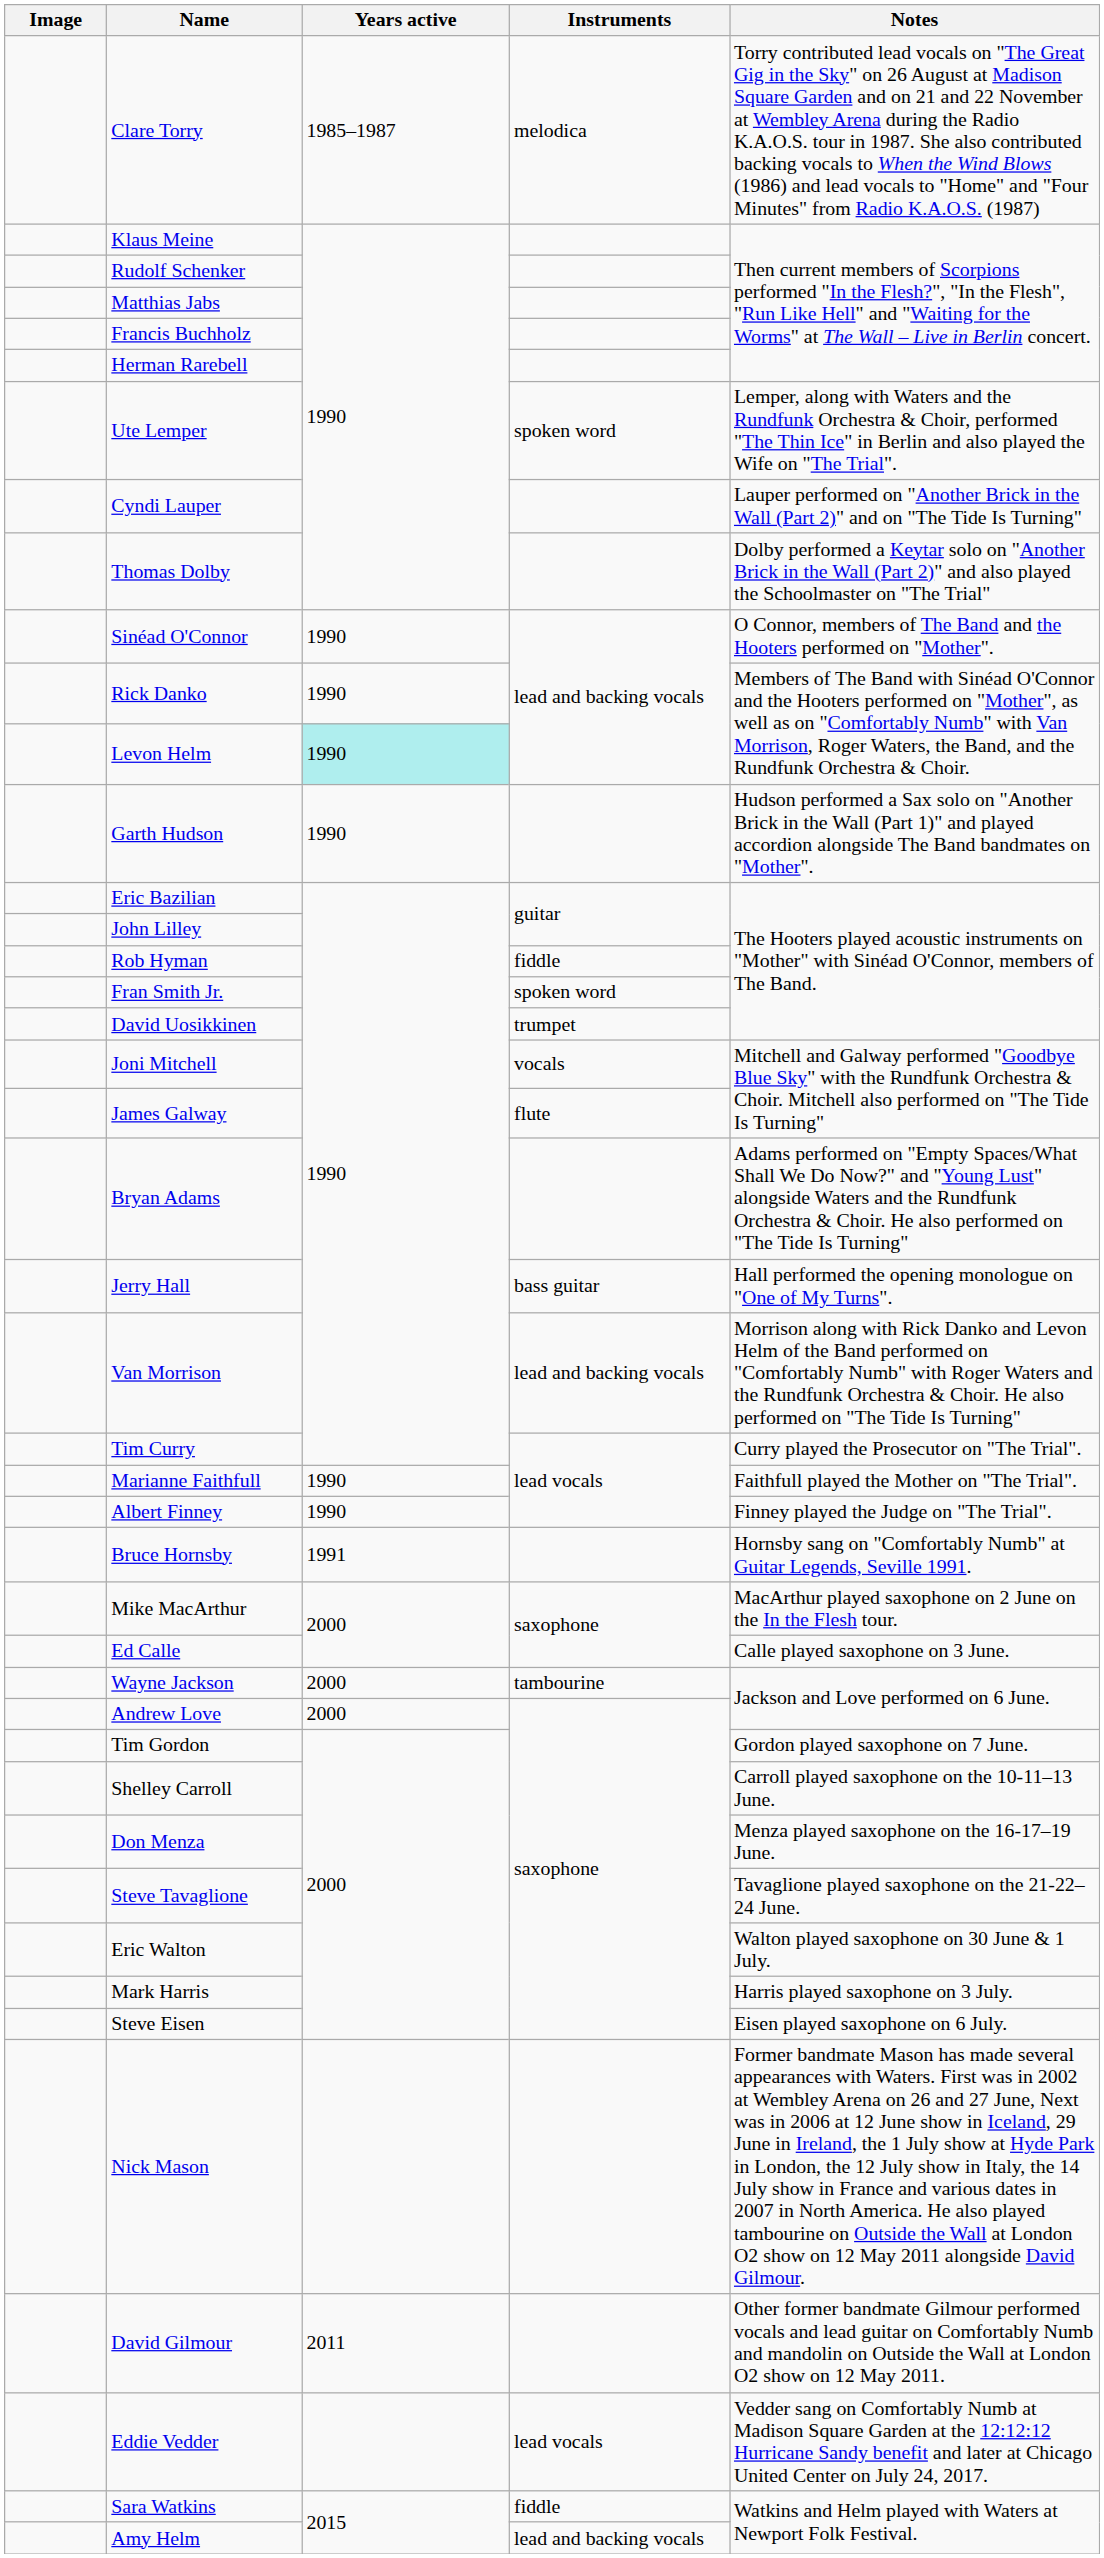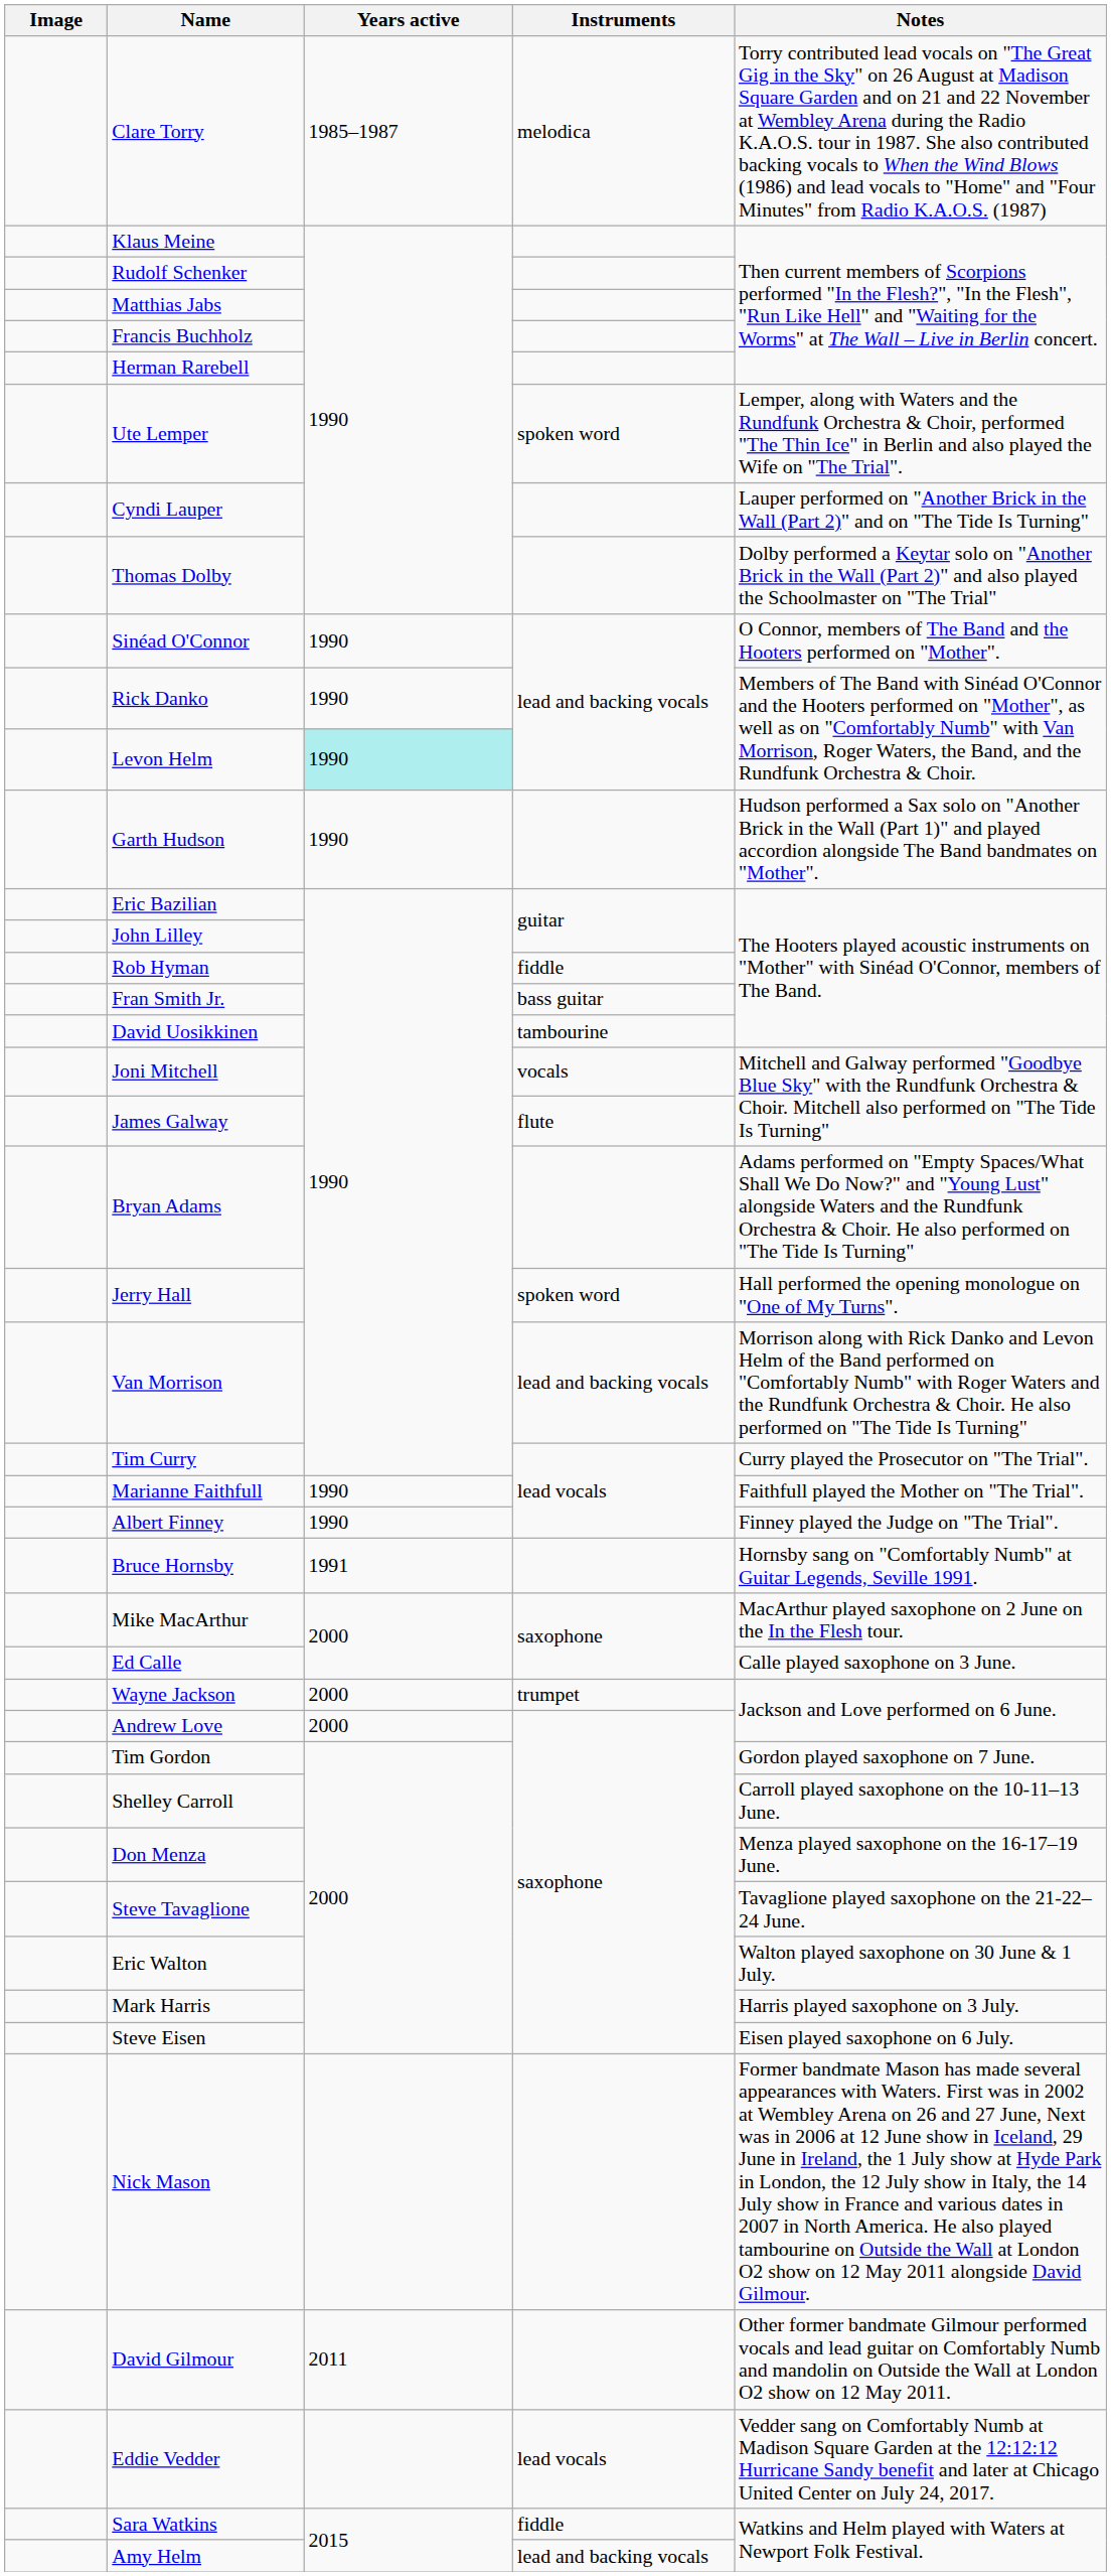 <table class="wikitable" width="100%" border="1">
 <tr>
 <th width="75">Image</th>
 <th width="150">Name</th>
 <th width="160">Years active</th>
 <th width="170">Instruments</th>
 <th>Notes</th>
 </tr>
 <tr>
 <td></td>
 <td><a href='#'>Clare Torry</a></td>
 <td>1985–1987</td>
 <td>melodica</td>
 <td>Torry contributed lead vocals on "<a href='#'>The Great Gig in the Sky</a>" on 26 August at <a href='#'>Madison Square Garden</a> and on 21 and 22 November at <a href='#'>Wembley Arena</a> during the Radio K.A.O.S. tour in 1987. She also contributed backing vocals to <em><a href='#'>When the Wind Blows</a></em> (1986) and lead vocals to "Home" and "Four Minutes" from <a href='#'>Radio K.A.O.S.</a> (1987)</td>
 </tr>
 <tr>
 <td></td>
 <td><a href='#'>Klaus Meine</a></td>
 <td rowspan="8">1990</td>
 <td></td>
 <td rowspan="5">Then current members of <a href='#'>Scorpions</a> performed "<a href='#'>In the Flesh?</a>", "In the Flesh", "<a href='#'>Run Like Hell</a>" and "<a href='#'>Waiting for the Worms</a>" at <em><a href='#'>The Wall – Live in Berlin</a></em> concert.</td>
 </tr>
 <tr>
 <td></td>
 <td><a href='#'>Rudolf Schenker</a></td>
 <td></td>
 </tr>
 <tr>
 <td></td>
 <td><a href='#'>Matthias Jabs</a></td>
 <td></td>
 </tr>
 <tr>
 <td></td>
 <td><a href='#'>Francis Buchholz</a></td>
 <td></td>
 </tr>
 <tr>
 <td></td>
 <td><a href='#'>Herman Rarebell</a></td>
 <td></td>
 </tr>
 <tr>
 <td></td>
 <td><a href='#'>Ute Lemper</a></td>
 <td>spoken word</td>
 <td>Lemper, along with Waters and the <a href='#'>Rundfunk</a> Orchestra & Choir, performed "<a href='#'>The Thin Ice</a>" in Berlin and also played the Wife on "<a href='#'>The Trial</a>".</td>
 </tr>
 <tr>
 <td></td>
 <td><a href='#'>Cyndi Lauper</a></td>
 <td></td>
 <td>Lauper performed on "<a href='#'>Another Brick in the Wall (Part 2)</a>" and on "The Tide Is Turning"</td>
 </tr>
 <tr>
 <td></td>
 <td><a href='#'>Thomas Dolby</a></td>
 <td></td>
 <td>Dolby performed a <a href='#'>Keytar</a> solo on "<a href='#'>Another Brick in the Wall (Part 2)</a>" and also played the Schoolmaster on "The Trial"</td>
 </tr>
 <tr>
 <td></td>
 <td><a href='#'>Sinéad O'Connor</a></td>
 <td>1990 </td>
 <td rowspan="3">lead and backing vocals</td>
 <td>O Connor, members of <a href='#'>The Band</a> and <a href='#'>the Hooters</a> performed on "<a href='#'>Mother</a>".</td>
 </tr>
 <tr>
 <td></td>
 <td><a href='#'>Rick Danko</a></td>
 <td>1990 </td>
 <td rowspan="2">Members of The Band with Sinéad O'Connor and the Hooters performed on "<a href='#'>Mother</a>", as well as on "<a href='#'>Comfortably Numb</a>" with <a href='#'>Van Morrison</a>, Roger Waters, the Band, and the Rundfunk Orchestra & Choir.</td>
 </tr>
 <tr>
 <td></td>
 <td><a href='#'>Levon Helm</a></td>
 <td style="background: paleturquoise;">1990 </td>
 </tr>
 <tr>
 <td></td>
 <td><a href='#'>Garth Hudson</a></td>
 <td>1990 </td>
 <td></td>
 <td>Hudson performed a Sax solo on "Another Brick in the Wall (Part 1)" and played accordion alongside The Band bandmates on "<a href='#'>Mother</a>".</td>
 </tr>
 <tr>
 <td></td>
 <td><a href='#'>Eric Bazilian</a></td>
 <td rowspan="11">1990</td>
 <td rowspan="2">guitar</td>
 <td rowspan="5">The Hooters played acoustic instruments on "Mother" with Sinéad O'Connor, members of The Band.</td>
 </tr>
 <tr>
 <td></td>
 <td><a href='#'>John Lilley</a></td>
 </tr>
 <tr>
 <td></td>
 <td><a href='#'>Rob Hyman</a></td>
 <td>fiddle</td>
 </tr>
 <tr>
 <td></td>
 <td><a href='#'>Fran Smith Jr.</a></td>
-<td>spoken word</td>
+<td>bass guitar</td>
 </tr>
 <tr>
 <td></td>
 <td><a href='#'>David Uosikkinen</a></td>
-<td>trumpet</td>
+<td>tambourine</td>
 </tr>
 <tr>
 <td></td>
 <td><a href='#'>Joni Mitchell</a></td>
 <td>vocals</td>
 <td rowspan="2">Mitchell and Galway performed "<a href='#'>Goodbye Blue Sky</a>" with the Rundfunk Orchestra & Choir. Mitchell also performed on "The Tide Is Turning"</td>
 </tr>
 <tr>
 <td></td>
 <td><a href='#'>James Galway</a></td>
 <td>flute</td>
 </tr>
 <tr>
 <td></td>
 <td><a href='#'>Bryan Adams</a></td>
 <td></td>
 <td>Adams performed on "Empty Spaces/What Shall We Do Now?" and "<a href='#'>Young Lust</a>" alongside Waters and the Rundfunk Orchestra & Choir. He also performed on "The Tide Is Turning"</td>
 </tr>
 <tr>
 <td></td>
 <td><a href='#'>Jerry Hall</a></td>
-<td>bass guitar</td>
+<td>spoken word</td>
 <td>Hall performed the opening monologue on "<a href='#'>One of My Turns</a>".</td>
 </tr>
 <tr>
 <td></td>
 <td><a href='#'>Van Morrison</a></td>
 <td>lead and backing vocals</td>
 <td>Morrison along with Rick Danko and Levon Helm of the Band performed on "Comfortably Numb" with Roger Waters and the Rundfunk Orchestra & Choir. He also performed on "The Tide Is Turning"</td>
 </tr>
 <tr>
 <td></td>
 <td><a href='#'>Tim Curry</a></td>
 <td rowspan="3">lead vocals</td>
 <td>Curry played the Prosecutor on "The Trial".</td>
 </tr>
 <tr>
 <td></td>
 <td><a href='#'>Marianne Faithfull</a></td>
 <td>1990 </td>
 <td>Faithfull played the Mother on "The Trial".</td>
 </tr>
 <tr>
 <td></td>
 <td><a href='#'>Albert Finney</a></td>
 <td>1990 </td>
 <td>Finney played the Judge on "The Trial".</td>
 </tr>
 <tr>
 <td></td>
 <td><a href='#'>Bruce Hornsby</a></td>
 <td>1991</td>
 <td></td>
 <td>Hornsby sang on "Comfortably Numb" at <a href='#'>Guitar Legends, Seville 1991</a>.</td>
 </tr>
 <tr>
 <td></td>
 <td>Mike MacArthur</td>
 <td rowspan="2">2000</td>
 <td rowspan="2">saxophone</td>
 <td>MacArthur played saxophone on 2 June on the <a href='#'>In the Flesh</a> tour.</td>
 </tr>
 <tr>
 <td></td>
 <td><a href='#'>Ed Calle</a></td>
 <td>Calle played saxophone on 3 June.</td>
 </tr>
 <tr>
 <td></td>
 <td><a href='#'>Wayne Jackson</a></td>
 <td>2000 </td>
-<td>tambourine</td>
+<td>trumpet</td>
 <td rowspan="2">Jackson and Love performed on 6 June.</td>
 </tr>
 <tr>
 <td></td>
 <td><a href='#'>Andrew Love</a></td>
 <td>2000 </td>
 <td rowspan="8">saxophone</td>
 </tr>
 <tr>
 <td></td>
 <td>Tim Gordon</td>
 <td rowspan="7">2000</td>
 <td>Gordon played saxophone on 7 June.</td>
 </tr>
 <tr>
 <td></td>
 <td>Shelley Carroll</td>
 <td>Carroll played saxophone on the 10-11–13 June.</td>
 </tr>
 <tr>
 <td></td>
 <td><a href='#'>Don Menza</a></td>
 <td>Menza played saxophone on the 16-17–19 June.</td>
 </tr>
 <tr>
 <td></td>
 <td><a href='#'>Steve Tavaglione</a></td>
 <td>Tavaglione played saxophone on the 21-22–24 June.</td>
 </tr>
 <tr>
 <td></td>
 <td>Eric Walton</td>
 <td>Walton played saxophone on 30 June & 1 July.</td>
 </tr>
 <tr>
 <td></td>
 <td>Mark Harris</td>
 <td>Harris played saxophone on 3 July.</td>
 </tr>
 <tr>
 <td></td>
 <td>Steve Eisen</td>
 <td>Eisen played saxophone on 6 July.</td>
 </tr>
 <tr>
 <td></td>
 <td><a href='#'>Nick Mason</a></td>
 <td></td>
 <td></td>
 <td>Former bandmate Mason has made several appearances with Waters. First was in 2002 at Wembley Arena on 26 and 27 June, Next was in 2006 at 12 June show in <a href='#'>Iceland</a>, 29 June in <a href='#'>Ireland</a>, the 1 July show at <a href='#'>Hyde Park</a> in London, the 12 July show in Italy, the 14 July show in France and various dates in 2007 in North America. He also played tambourine on <a href='#'>Outside the Wall</a> at London O2 show on 12 May 2011 alongside <a href='#'>David Gilmour</a>.</td>
 </tr>
 <tr>
 <td></td>
 <td><a href='#'>David Gilmour</a></td>
 <td>2011</td>
 <td></td>
 <td>Other former bandmate Gilmour performed vocals and lead guitar on Comfortably Numb and mandolin on Outside the Wall at London O2 show on 12 May 2011.</td>
 </tr>
 <tr>
 <td></td>
 <td><a href='#'>Eddie Vedder</a></td>
 <td></td>
 <td>lead vocals</td>
 <td>Vedder sang on Comfortably Numb at Madison Square Garden at the <a href='#'>12:12:12 Hurricane Sandy benefit</a> and later at Chicago United Center on July 24, 2017.</td>
 </tr>
 <tr>
 <td></td>
 <td><a href='#'>Sara Watkins</a></td>
 <td rowspan="2">2015</td>
 <td>fiddle</td>
 <td rowspan="2">Watkins and Helm played with Waters at Newport Folk Festival.</td>
 </tr>
 <tr>
 <td></td>
 <td><a href='#'>Amy Helm</a></td>
 <td>lead and backing vocals</td>
 </tr>
 </table>
